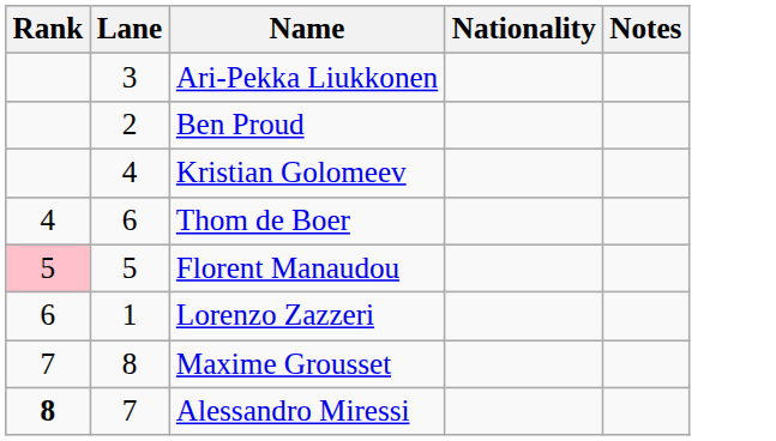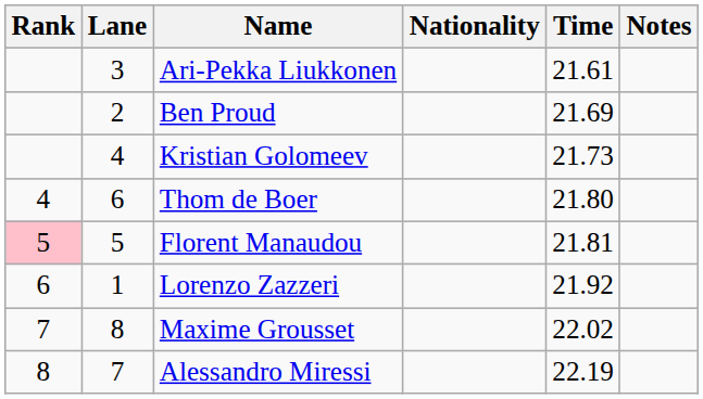 <table class="wikitable sortable" style="text-align:center">
 <tr>
 <th>Rank</th>
 <th>Lane</th>
 <th>Name</th>
 <th>Nationality</th>
+<th>Time</th>
 <th>Notes</th>
 </tr>
 <tr>
 <td></td>
 <td>3</td>
 <td align=left><a href='#'>Ari-Pekka Liukkonen</a></td>
 <td align=left></td>
+<td>21.61</td>
 <td></td>
 </tr>
 <tr>
 <td></td>
 <td>2</td>
 <td align=left><a href='#'>Ben Proud</a></td>
 <td align=left></td>
+<td>21.69</td>
 <td></td>
 </tr>
 <tr>
 <td></td>
 <td>4</td>
 <td align=left><a href='#'>Kristian Golomeev</a></td>
 <td align=left></td>
+<td>21.73</td>
 <td></td>
 </tr>
 <tr>
 <td>4</td>
 <td>6</td>
 <td align=left><a href='#'>Thom de Boer</a></td>
 <td align=left></td>
+<td>21.80</td>
 <td></td>
 </tr>
 <tr>
 <td style="background: pink;">5</td>
 <td>5</td>
 <td align=left><a href='#'>Florent Manaudou</a></td>
 <td align=left></td>
+<td>21.81</td>
 <td></td>
 </tr>
 <tr>
 <td>6</td>
 <td>1</td>
 <td align=left><a href='#'>Lorenzo Zazzeri</a></td>
 <td align=left></td>
+<td>21.92</td>
 <td></td>
 </tr>
 <tr>
 <td>7</td>
 <td>8</td>
 <td align=left><a href='#'>Maxime Grousset</a></td>
 <td align=left></td>
+<td>22.02</td>
 <td></td>
 </tr>
 <tr>
-<td><strong>8</strong></td>
+<td>8</td>
 <td>7</td>
 <td align=left><a href='#'>Alessandro Miressi</a></td>
 <td align=left></td>
+<td>22.19</td>
 <td></td>
 </tr>
 </table>
